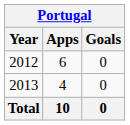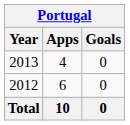 <table class="wikitable" style="text-align:center">
 <tr>
 <th colspan=3><a href='#'>Portugal</a></th>
 </tr>
 <tr>
 <th>Year</th>
 <th>Apps</th>
 <th>Goals</th>
 </tr>
 <tr>
-<td>2012</td>
-<td>6</td>
+<td>2013</td>
+<td>4</td>
 <td>0</td>
 </tr>
 <tr>
-<td>2013</td>
-<td>4</td>
+<td>2012</td>
+<td>6</td>
 <td>0</td>
 </tr>
 <tr>
 <th>Total</th>
 <th>10</th>
 <th>0</th>
 </tr>
 </table>
